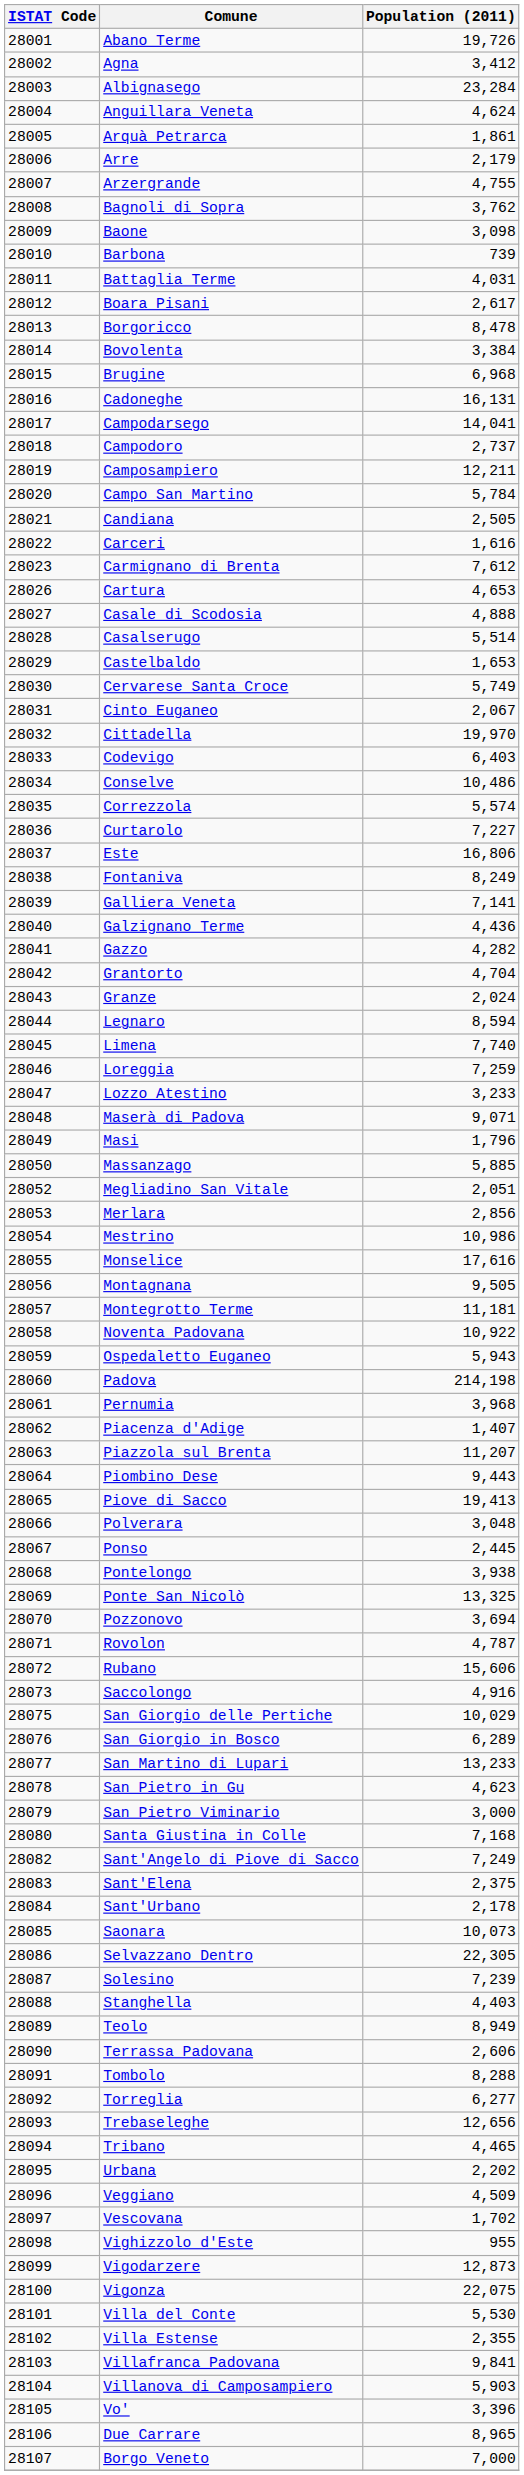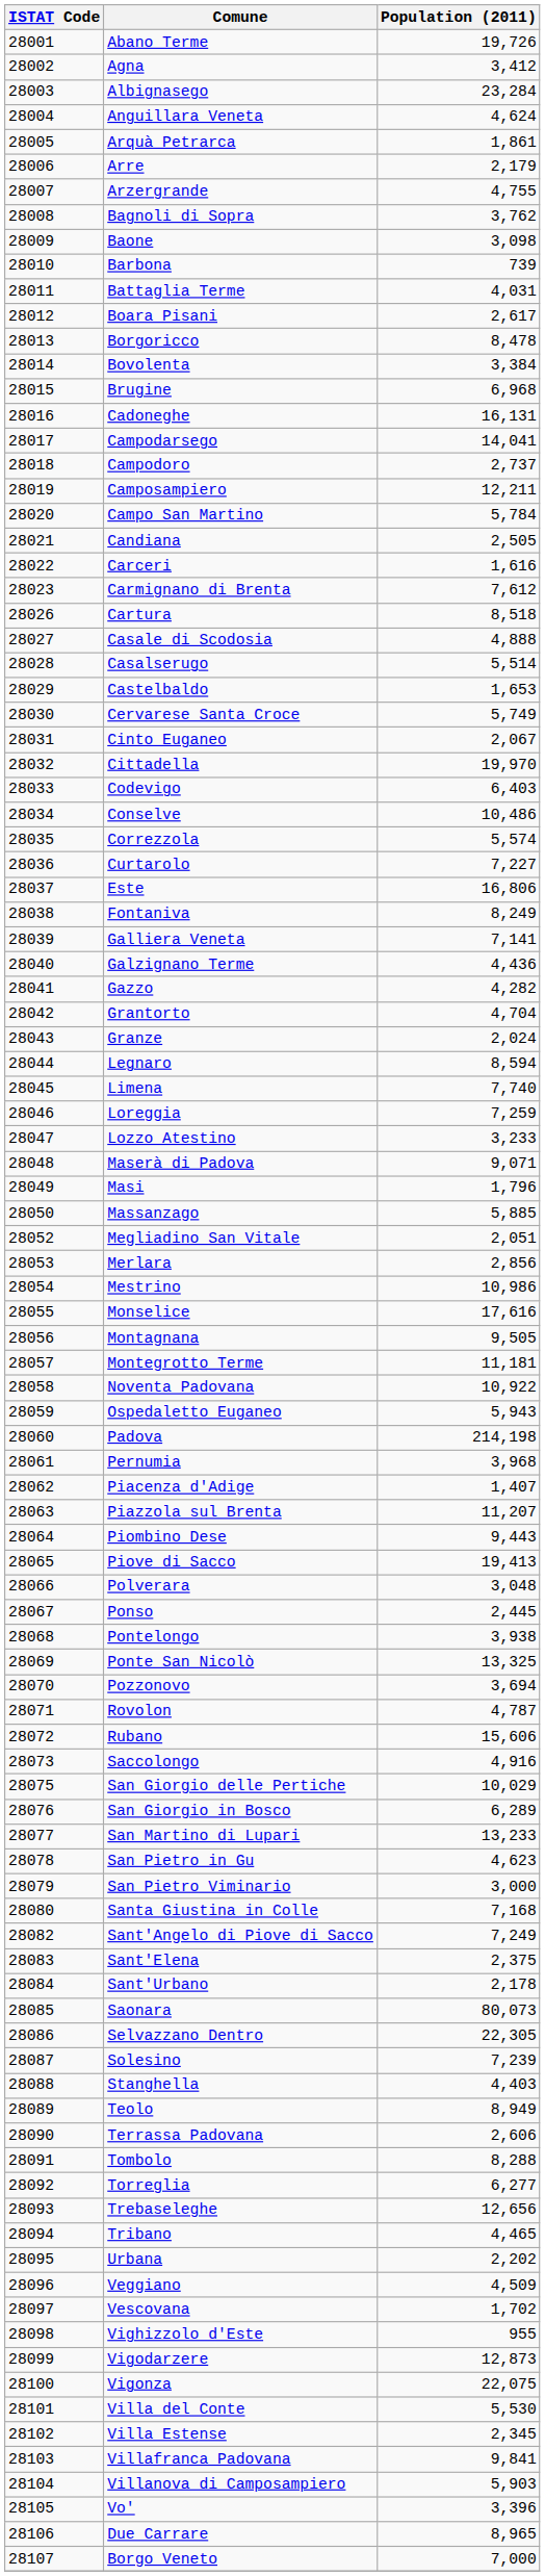 <table class="wikitable sortable">
 <tr>
 <th><a href='#'>ISTAT</a> Code</th>
 <th>Comune</th>
 <th>Population (2011)</th>
 </tr>
 <tr>
 <td>28001</td>
 <td><a href='#'>Abano Terme</a></td>
 <td align="right">19,726</td>
 </tr>
 <tr>
 <td>28002</td>
 <td><a href='#'>Agna</a></td>
 <td align="right">3,412</td>
 </tr>
 <tr>
 <td>28003</td>
 <td><a href='#'>Albignasego</a></td>
 <td align="right">23,284</td>
 </tr>
 <tr>
 <td>28004</td>
 <td><a href='#'>Anguillara Veneta</a></td>
 <td align="right">4,624</td>
 </tr>
 <tr>
 <td>28005</td>
 <td><a href='#'>Arquà Petrarca</a></td>
 <td align="right">1,861</td>
 </tr>
 <tr>
 <td>28006</td>
 <td><a href='#'>Arre</a></td>
 <td align="right">2,179</td>
 </tr>
 <tr>
 <td>28007</td>
 <td><a href='#'>Arzergrande</a></td>
 <td align="right">4,755</td>
 </tr>
 <tr>
 <td>28008</td>
 <td><a href='#'>Bagnoli di Sopra</a></td>
 <td align="right">3,762</td>
 </tr>
 <tr>
 <td>28009</td>
 <td><a href='#'>Baone</a></td>
 <td align="right">3,098</td>
 </tr>
 <tr>
 <td>28010</td>
 <td><a href='#'>Barbona</a></td>
 <td align="right">739</td>
 </tr>
 <tr>
 <td>28011</td>
 <td><a href='#'>Battaglia Terme</a></td>
 <td align="right">4,031</td>
 </tr>
 <tr>
 <td>28012</td>
 <td><a href='#'>Boara Pisani</a></td>
 <td align="right">2,617</td>
 </tr>
 <tr>
 <td>28013</td>
 <td><a href='#'>Borgoricco</a></td>
 <td align="right">8,478</td>
 </tr>
 <tr>
 <td>28014</td>
 <td><a href='#'>Bovolenta</a></td>
 <td align="right">3,384</td>
 </tr>
 <tr>
 <td>28015</td>
 <td><a href='#'>Brugine</a></td>
 <td align="right">6,968</td>
 </tr>
 <tr>
 <td>28016</td>
 <td><a href='#'>Cadoneghe</a></td>
 <td align="right">16,131</td>
 </tr>
 <tr>
 <td>28017</td>
 <td><a href='#'>Campodarsego</a></td>
 <td align="right">14,041</td>
 </tr>
 <tr>
 <td>28018</td>
 <td><a href='#'>Campodoro</a></td>
 <td align="right">2,737</td>
 </tr>
 <tr>
 <td>28019</td>
 <td><a href='#'>Camposampiero</a></td>
 <td align="right">12,211</td>
 </tr>
 <tr>
 <td>28020</td>
 <td><a href='#'>Campo San Martino</a></td>
 <td align="right">5,784</td>
 </tr>
 <tr>
 <td>28021</td>
 <td><a href='#'>Candiana</a></td>
 <td align="right">2,505</td>
 </tr>
 <tr>
 <td>28022</td>
 <td><a href='#'>Carceri</a></td>
 <td align="right">1,616</td>
 </tr>
 <tr>
 <td>28023</td>
 <td><a href='#'>Carmignano di Brenta</a></td>
 <td align="right">7,612</td>
 </tr>
 <tr>
 <td>28026</td>
 <td><a href='#'>Cartura</a></td>
-<td align="right">4,653</td>
+<td align="right">8,518</td>
 </tr>
 <tr>
 <td>28027</td>
 <td><a href='#'>Casale di Scodosia</a></td>
 <td align="right">4,888</td>
 </tr>
 <tr>
 <td>28028</td>
 <td><a href='#'>Casalserugo</a></td>
 <td align="right">5,514</td>
 </tr>
 <tr>
 <td>28029</td>
 <td><a href='#'>Castelbaldo</a></td>
 <td align="right">1,653</td>
 </tr>
 <tr>
 <td>28030</td>
 <td><a href='#'>Cervarese Santa Croce</a></td>
 <td align="right">5,749</td>
 </tr>
 <tr>
 <td>28031</td>
 <td><a href='#'>Cinto Euganeo</a></td>
 <td align="right">2,067</td>
 </tr>
 <tr>
 <td>28032</td>
 <td><a href='#'>Cittadella</a></td>
 <td align="right">19,970</td>
 </tr>
 <tr>
 <td>28033</td>
 <td><a href='#'>Codevigo</a></td>
 <td align="right">6,403</td>
 </tr>
 <tr>
 <td>28034</td>
 <td><a href='#'>Conselve</a></td>
 <td align="right">10,486</td>
 </tr>
 <tr>
 <td>28035</td>
 <td><a href='#'>Correzzola</a></td>
 <td align="right">5,574</td>
 </tr>
 <tr>
 <td>28036</td>
 <td><a href='#'>Curtarolo</a></td>
 <td align="right">7,227</td>
 </tr>
 <tr>
 <td>28037</td>
 <td><a href='#'>Este</a></td>
 <td align="right">16,806</td>
 </tr>
 <tr>
 <td>28038</td>
 <td><a href='#'>Fontaniva</a></td>
 <td align="right">8,249</td>
 </tr>
 <tr>
 <td>28039</td>
 <td><a href='#'>Galliera Veneta</a></td>
 <td align="right">7,141</td>
 </tr>
 <tr>
 <td>28040</td>
 <td><a href='#'>Galzignano Terme</a></td>
 <td align="right">4,436</td>
 </tr>
 <tr>
 <td>28041</td>
 <td><a href='#'>Gazzo</a></td>
 <td align="right">4,282</td>
 </tr>
 <tr>
 <td>28042</td>
 <td><a href='#'>Grantorto</a></td>
 <td align="right">4,704</td>
 </tr>
 <tr>
 <td>28043</td>
 <td><a href='#'>Granze</a></td>
 <td align="right">2,024</td>
 </tr>
 <tr>
 <td>28044</td>
 <td><a href='#'>Legnaro</a></td>
 <td align="right">8,594</td>
 </tr>
 <tr>
 <td>28045</td>
 <td><a href='#'>Limena</a></td>
 <td align="right">7,740</td>
 </tr>
 <tr>
 <td>28046</td>
 <td><a href='#'>Loreggia</a></td>
 <td align="right">7,259</td>
 </tr>
 <tr>
 <td>28047</td>
 <td><a href='#'>Lozzo Atestino</a></td>
 <td align="right">3,233</td>
 </tr>
 <tr>
 <td>28048</td>
 <td><a href='#'>Maserà di Padova</a></td>
 <td align="right">9,071</td>
 </tr>
 <tr>
 <td>28049</td>
 <td><a href='#'>Masi</a></td>
 <td align="right">1,796</td>
 </tr>
 <tr>
 <td>28050</td>
 <td><a href='#'>Massanzago</a></td>
 <td align="right">5,885</td>
 </tr>
 <tr>
 <td>28052</td>
 <td><a href='#'>Megliadino San Vitale</a></td>
 <td align="right">2,051</td>
 </tr>
 <tr>
 <td>28053</td>
 <td><a href='#'>Merlara</a></td>
 <td align="right">2,856</td>
 </tr>
 <tr>
 <td>28054</td>
 <td><a href='#'>Mestrino</a></td>
 <td align="right">10,986</td>
 </tr>
 <tr>
 <td>28055</td>
 <td><a href='#'>Monselice</a></td>
 <td align="right">17,616</td>
 </tr>
 <tr>
 <td>28056</td>
 <td><a href='#'>Montagnana</a></td>
 <td align="right">9,505</td>
 </tr>
 <tr>
 <td>28057</td>
 <td><a href='#'>Montegrotto Terme</a></td>
 <td align="right">11,181</td>
 </tr>
 <tr>
 <td>28058</td>
 <td><a href='#'>Noventa Padovana</a></td>
 <td align="right">10,922</td>
 </tr>
 <tr>
 <td>28059</td>
 <td><a href='#'>Ospedaletto Euganeo</a></td>
 <td align="right">5,943</td>
 </tr>
 <tr>
 <td>28060</td>
 <td><a href='#'>Padova</a></td>
 <td align="right">214,198</td>
 </tr>
 <tr>
 <td>28061</td>
 <td><a href='#'>Pernumia</a></td>
 <td align="right">3,968</td>
 </tr>
 <tr>
 <td>28062</td>
 <td><a href='#'>Piacenza d'Adige</a></td>
 <td align="right">1,407</td>
 </tr>
 <tr>
 <td>28063</td>
 <td><a href='#'>Piazzola sul Brenta</a></td>
 <td align="right">11,207</td>
 </tr>
 <tr>
 <td>28064</td>
 <td><a href='#'>Piombino Dese</a></td>
 <td align="right">9,443</td>
 </tr>
 <tr>
 <td>28065</td>
 <td><a href='#'>Piove di Sacco</a></td>
 <td align="right">19,413</td>
 </tr>
 <tr>
 <td>28066</td>
 <td><a href='#'>Polverara</a></td>
 <td align="right">3,048</td>
 </tr>
 <tr>
 <td>28067</td>
 <td><a href='#'>Ponso</a></td>
 <td align="right">2,445</td>
 </tr>
 <tr>
 <td>28068</td>
 <td><a href='#'>Pontelongo</a></td>
 <td align="right">3,938</td>
 </tr>
 <tr>
 <td>28069</td>
 <td><a href='#'>Ponte San Nicolò</a></td>
 <td align="right">13,325</td>
 </tr>
 <tr>
 <td>28070</td>
 <td><a href='#'>Pozzonovo</a></td>
 <td align="right">3,694</td>
 </tr>
 <tr>
 <td>28071</td>
 <td><a href='#'>Rovolon</a></td>
 <td align="right">4,787</td>
 </tr>
 <tr>
 <td>28072</td>
 <td><a href='#'>Rubano</a></td>
 <td align="right">15,606</td>
 </tr>
 <tr>
 <td>28073</td>
 <td><a href='#'>Saccolongo</a></td>
 <td align="right">4,916</td>
 </tr>
 <tr>
 <td>28075</td>
 <td><a href='#'>San Giorgio delle Pertiche</a></td>
 <td align="right">10,029</td>
 </tr>
 <tr>
 <td>28076</td>
 <td><a href='#'>San Giorgio in Bosco</a></td>
 <td align="right">6,289</td>
 </tr>
 <tr>
 <td>28077</td>
 <td><a href='#'>San Martino di Lupari</a></td>
 <td align="right">13,233</td>
 </tr>
 <tr>
 <td>28078</td>
 <td><a href='#'>San Pietro in Gu</a></td>
 <td align="right">4,623</td>
 </tr>
 <tr>
 <td>28079</td>
 <td><a href='#'>San Pietro Viminario</a></td>
 <td align="right">3,000</td>
 </tr>
 <tr>
 <td>28080</td>
 <td><a href='#'>Santa Giustina in Colle</a></td>
 <td align="right">7,168</td>
 </tr>
 <tr>
 <td>28082</td>
 <td><a href='#'>Sant'Angelo di Piove di Sacco</a></td>
 <td align="right">7,249</td>
 </tr>
 <tr>
 <td>28083</td>
 <td><a href='#'>Sant'Elena</a></td>
 <td align="right">2,375</td>
 </tr>
 <tr>
 <td>28084</td>
 <td><a href='#'>Sant'Urbano</a></td>
 <td align="right">2,178</td>
 </tr>
 <tr>
 <td>28085</td>
 <td><a href='#'>Saonara</a></td>
-<td align="right">10,073</td>
+<td align="right">80,073</td>
 </tr>
 <tr>
 <td>28086</td>
 <td><a href='#'>Selvazzano Dentro</a></td>
 <td align="right">22,305</td>
 </tr>
 <tr>
 <td>28087</td>
 <td><a href='#'>Solesino</a></td>
 <td align="right">7,239</td>
 </tr>
 <tr>
 <td>28088</td>
 <td><a href='#'>Stanghella</a></td>
 <td align="right">4,403</td>
 </tr>
 <tr>
 <td>28089</td>
 <td><a href='#'>Teolo</a></td>
 <td align="right">8,949</td>
 </tr>
 <tr>
 <td>28090</td>
 <td><a href='#'>Terrassa Padovana</a></td>
 <td align="right">2,606</td>
 </tr>
 <tr>
 <td>28091</td>
 <td><a href='#'>Tombolo</a></td>
 <td align="right">8,288</td>
 </tr>
 <tr>
 <td>28092</td>
 <td><a href='#'>Torreglia</a></td>
 <td align="right">6,277</td>
 </tr>
 <tr>
 <td>28093</td>
 <td><a href='#'>Trebaseleghe</a></td>
 <td align="right">12,656</td>
 </tr>
 <tr>
 <td>28094</td>
 <td><a href='#'>Tribano</a></td>
 <td align="right">4,465</td>
 </tr>
 <tr>
 <td>28095</td>
 <td><a href='#'>Urbana</a></td>
 <td align="right">2,202</td>
 </tr>
 <tr>
 <td>28096</td>
 <td><a href='#'>Veggiano</a></td>
 <td align="right">4,509</td>
 </tr>
 <tr>
 <td>28097</td>
 <td><a href='#'>Vescovana</a></td>
 <td align="right">1,702</td>
 </tr>
 <tr>
 <td>28098</td>
 <td><a href='#'>Vighizzolo d'Este</a></td>
 <td align="right">955</td>
 </tr>
 <tr>
 <td>28099</td>
 <td><a href='#'>Vigodarzere</a></td>
 <td align="right">12,873</td>
 </tr>
 <tr>
 <td>28100</td>
 <td><a href='#'>Vigonza</a></td>
 <td align="right">22,075</td>
 </tr>
 <tr>
 <td>28101</td>
 <td><a href='#'>Villa del Conte</a></td>
 <td align="right">5,530</td>
 </tr>
 <tr>
 <td>28102</td>
 <td><a href='#'>Villa Estense</a></td>
-<td align="right">2,355</td>
+<td align="right">2,345</td>
 </tr>
 <tr>
 <td>28103</td>
 <td><a href='#'>Villafranca Padovana</a></td>
 <td align="right">9,841</td>
 </tr>
 <tr>
 <td>28104</td>
 <td><a href='#'>Villanova di Camposampiero</a></td>
 <td align="right">5,903</td>
 </tr>
 <tr>
 <td>28105</td>
 <td><a href='#'>Vo'</a></td>
 <td align="right">3,396</td>
 </tr>
 <tr>
 <td>28106</td>
 <td><a href='#'>Due Carrare</a></td>
 <td align="right">8,965</td>
 </tr>
 <tr>
 <td>28107</td>
 <td><a href='#'>Borgo Veneto</a></td>
 <td align="right">7,000</td>
 </tr>
 <tr>
 </tr>
 </table>
